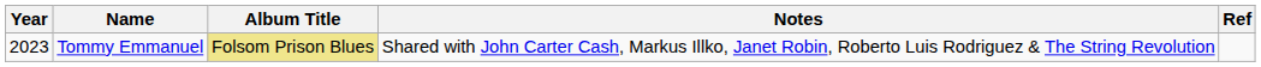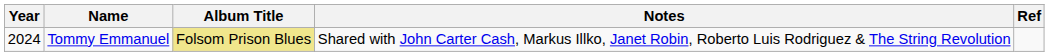 <table class="wikitable">
 <tr>
 <th>Year</th>
 <th>Name</th>
 <th>Album Title</th>
 <th>Notes</th>
 <th>Ref</th>
 </tr>
 <tr>
-<td>2023</td>
+<td>2024</td>
 <td><a href='#'>Tommy Emmanuel</a></td>
 <td style="background: khaki;">Folsom Prison Blues</td>
 <td>Shared with <a href='#'>John Carter Cash</a>, Markus Illko, <a href='#'>Janet Robin</a>, Roberto Luis Rodriguez & <a href='#'>The String Revolution</a></td>
 <td></td>
 </tr>
 </table>
